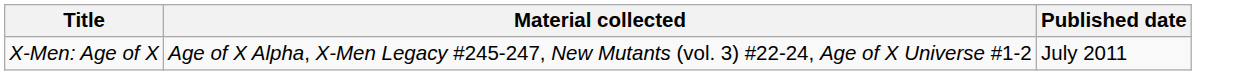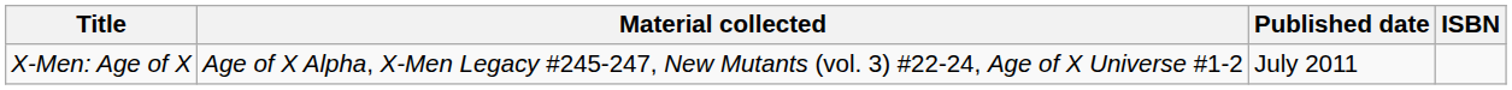 <table class="wikitable">
 <tr>
 <th>Title</th>
 <th>Material collected</th>
 <th>Published date</th>
+<th>ISBN</th>
 </tr>
 <tr>
 <td><em>X-Men: Age of X</em></td>
 <td><em>Age of X Alpha</em>, <em>X-Men Legacy</em> #245-247, <em>New Mutants</em> (vol. 3) #22-24, <em>Age of X Universe</em> #1-2</td>
 <td>July 2011</td>
+<td></td>
 </tr>
 </table>
